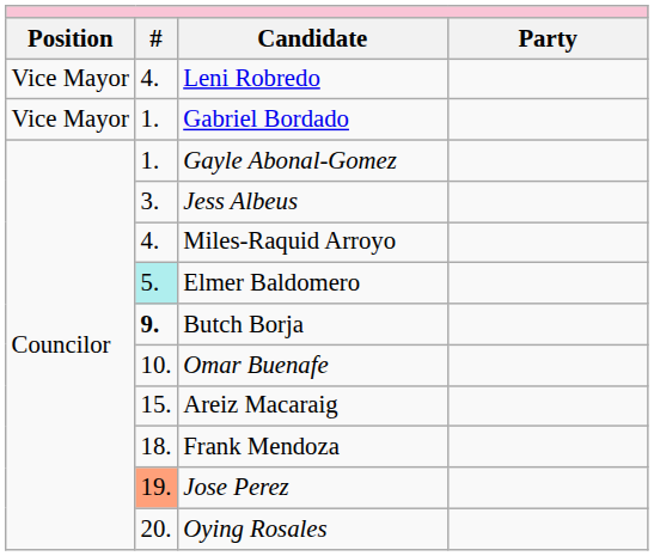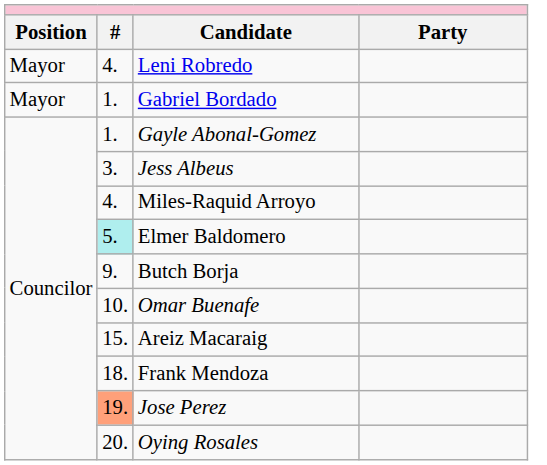 <table class="wikitable" style="font-size:90%">
 <tr>
 <td colspan="5" bgcolor="#F9C4D6"></td>
 </tr>
 <tr>
 <th>Position</th>
 <th>#</th>
 <th width="150px">Candidate</th>
 <th colspan="2" width="110px">Party</th>
 </tr>
 <tr>
-<td>Vice Mayor</td>
+<td>Mayor</td>
 <td>4.</td>
 <td><a href='#'>Leni Robredo</a></td>
 <td></td>
 </tr>
 <tr>
-<td>Vice Mayor</td>
+<td>Mayor</td>
 <td>1.</td>
 <td><a href='#'>Gabriel Bordado</a></td>
 <td></td>
 </tr>
 <tr>
 <td rowspan="10">Councilor</td>
 <td>1.</td>
 <td><em>Gayle Abonal-Gomez</em></td>
 <td></td>
 </tr>
 <tr>
 <td>3.</td>
 <td><em>Jess Albeus</em></td>
 <td></td>
 </tr>
 <tr>
 <td>4.</td>
 <td>Miles-Raquid Arroyo</td>
 <td></td>
 </tr>
 <tr>
 <td style="background: paleturquoise;">5.</td>
 <td>Elmer Baldomero</td>
 <td></td>
 </tr>
 <tr>
-<td><strong>9.</strong></td>
+<td>9.</td>
 <td>Butch Borja</td>
 <td></td>
 </tr>
 <tr>
 <td>10.</td>
 <td><em>Omar Buenafe</em></td>
 <td></td>
 </tr>
 <tr>
 <td>15.</td>
 <td>Areiz Macaraig</td>
 <td></td>
 </tr>
 <tr>
 <td>18.</td>
 <td>Frank Mendoza</td>
 <td></td>
 </tr>
 <tr>
 <td style="background: lightsalmon;">19.</td>
 <td><em>Jose Perez</em></td>
 <td></td>
 </tr>
 <tr>
 <td>20.</td>
 <td><em>Oying Rosales</em></td>
 <td></td>
 </tr>
 </table>
